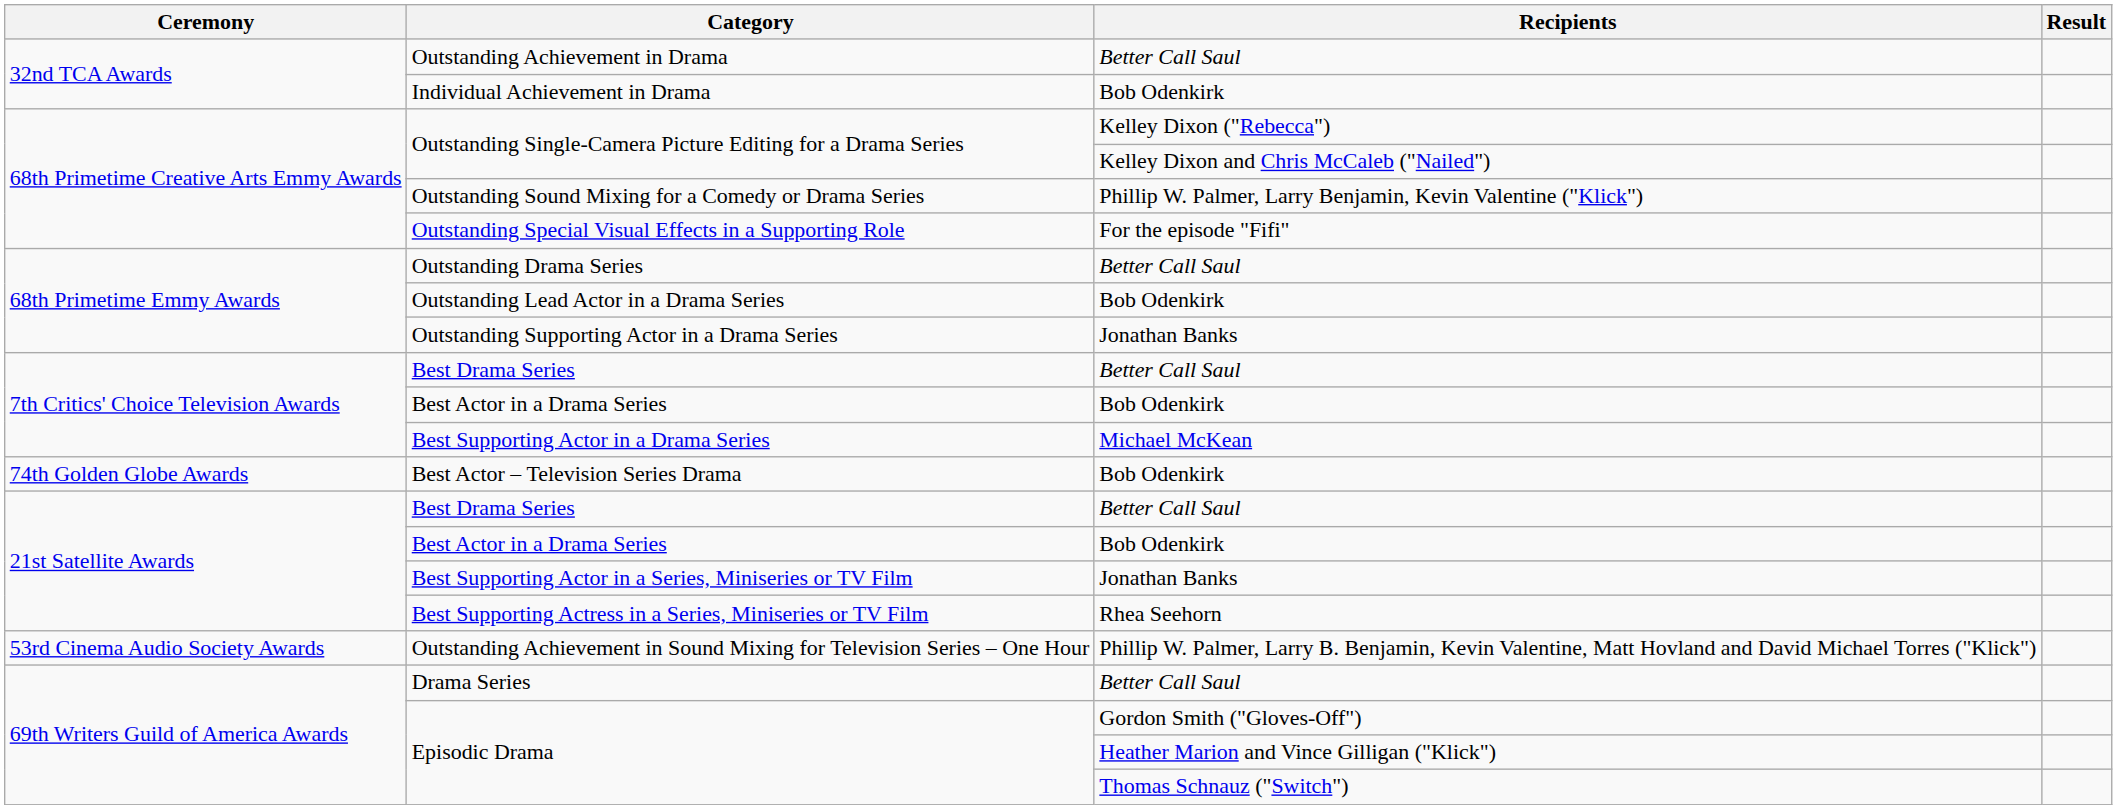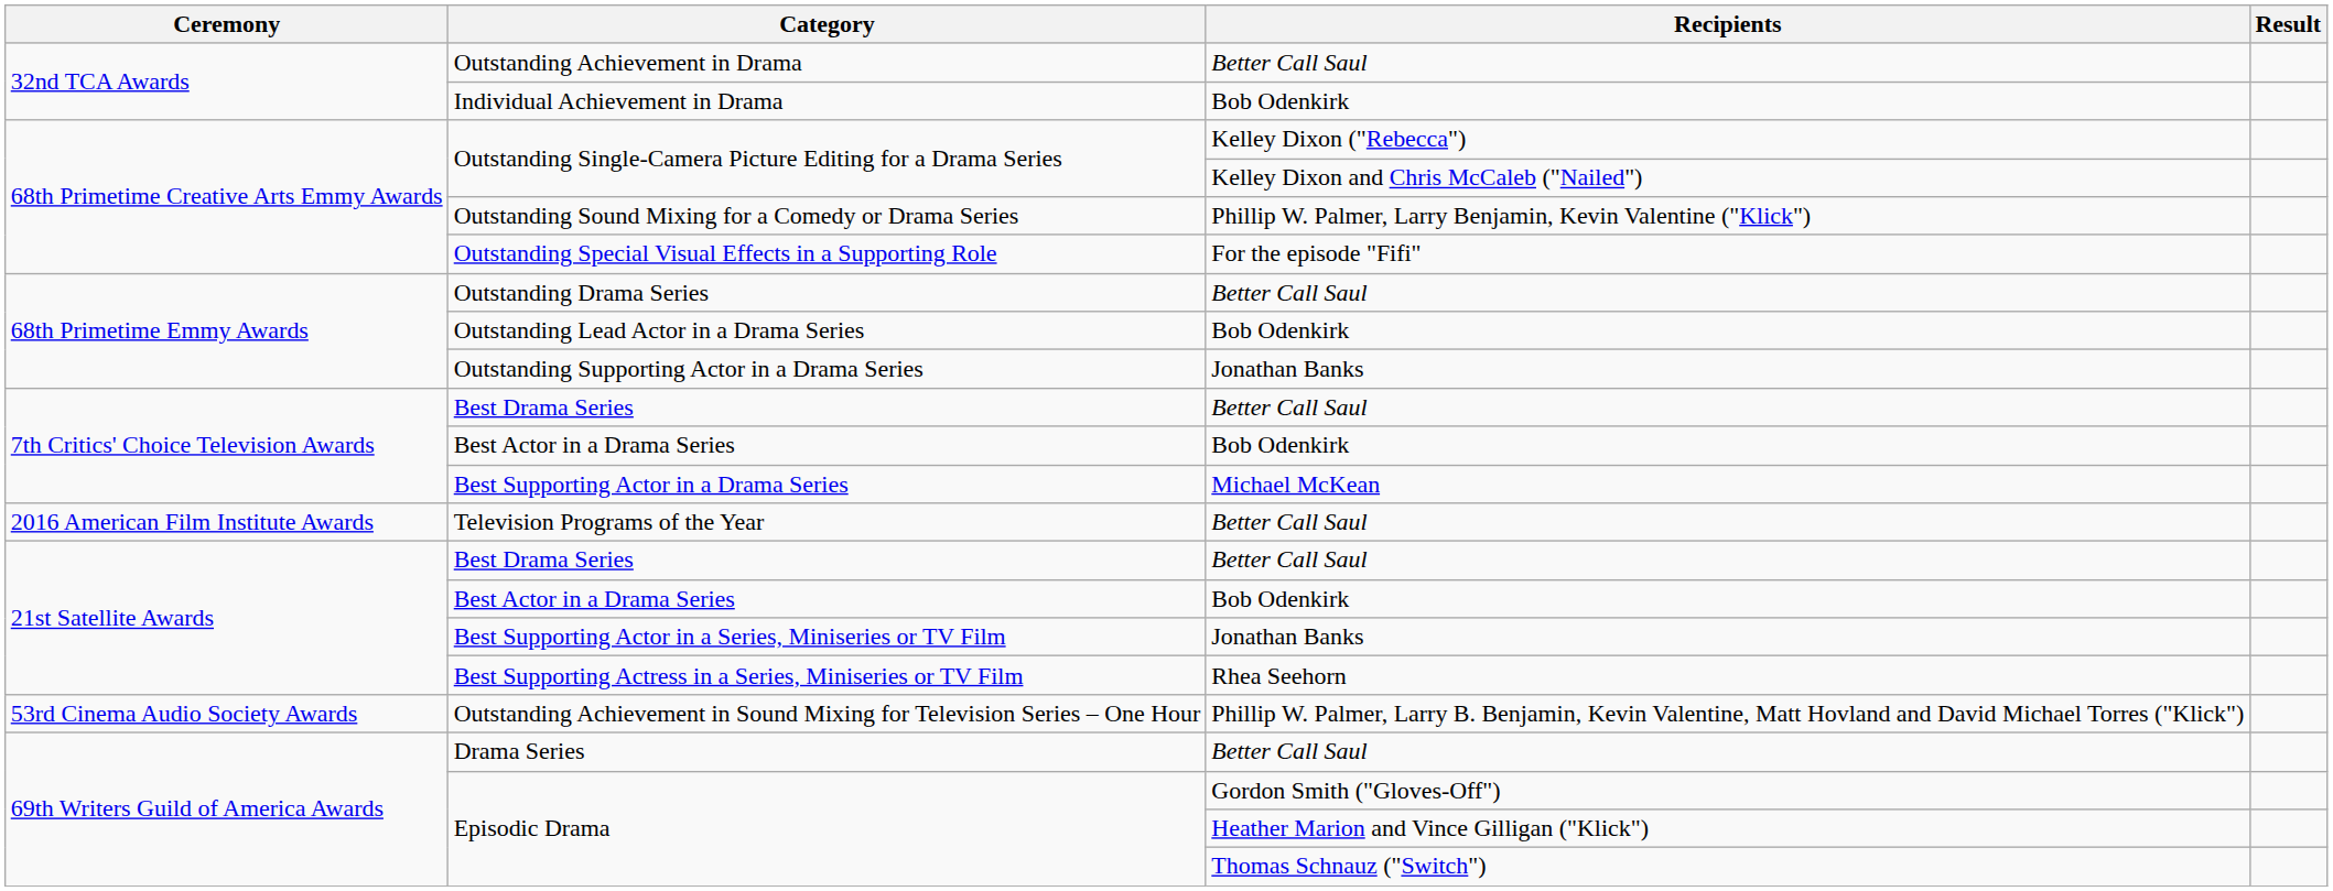 <table class="wikitable sortable">
 <tr>
 <th align="left">Ceremony</th>
 <th align="left">Category</th>
 <th align="left">Recipients</th>
 <th align="left">Result</th>
 </tr>
 <tr>
 <td rowspan=2><a href='#'>32nd TCA Awards</a></td>
 <td>Outstanding Achievement in Drama</td>
 <td><em>Better Call Saul</em></td>
 <td></td>
 </tr>
 <tr>
 <td>Individual Achievement in Drama</td>
 <td>Bob Odenkirk</td>
 <td></td>
 </tr>
 <tr>
 <td rowspan=4><a href='#'>68th Primetime Creative Arts Emmy Awards</a></td>
 <td rowspan=2>Outstanding Single-Camera Picture Editing for a Drama Series</td>
 <td>Kelley Dixon ("<a href='#'>Rebecca</a>")</td>
 <td></td>
 </tr>
 <tr>
 <td>Kelley Dixon and <a href='#'>Chris McCaleb</a> ("<a href='#'>Nailed</a>")</td>
 <td></td>
 </tr>
 <tr>
 <td>Outstanding Sound Mixing for a Comedy or Drama Series</td>
 <td>Phillip W. Palmer, Larry Benjamin, Kevin Valentine ("<a href='#'>Klick</a>")</td>
 <td></td>
 </tr>
 <tr>
 <td><a href='#'>Outstanding Special Visual Effects in a Supporting Role</a></td>
 <td>For the episode "Fifi"</td>
 <td></td>
 </tr>
 <tr>
 <td rowspan="3"><a href='#'>68th Primetime Emmy Awards</a></td>
 <td>Outstanding Drama Series</td>
 <td><em>Better Call Saul</em></td>
 <td></td>
 </tr>
 <tr>
 <td>Outstanding Lead Actor in a Drama Series</td>
 <td>Bob Odenkirk</td>
 <td></td>
 </tr>
 <tr>
 <td>Outstanding Supporting Actor in a Drama Series</td>
 <td>Jonathan Banks</td>
 <td></td>
 </tr>
 <tr>
 <td rowspan=3><a href='#'>7th Critics' Choice Television Awards</a></td>
 <td><a href='#'>Best Drama Series</a></td>
 <td><em>Better Call Saul</em></td>
 <td></td>
 </tr>
 <tr>
 <td>Best Actor in a Drama Series</td>
 <td>Bob Odenkirk</td>
 <td></td>
 </tr>
 <tr>
 <td><a href='#'>Best Supporting Actor in a Drama Series</a></td>
 <td><a href='#'>Michael McKean</a></td>
 <td></td>
 </tr>
 <tr>
-<td rowspan=1><a href='#'>74th Golden Globe Awards</a></td>
-<td>Best Actor – Television Series Drama</td>
-<td>Bob Odenkirk</td>
+<td><a href='#'>2016 American Film Institute Awards</a></td>
+<td>Television Programs of the Year</td>
+<td><em>Better Call Saul</em></td>
 <td></td>
 </tr>
 <tr>
 <td rowspan=4><a href='#'>21st Satellite Awards</a></td>
 <td><a href='#'>Best Drama Series</a></td>
 <td><em>Better Call Saul</em></td>
 <td></td>
 </tr>
 <tr>
 <td><a href='#'>Best Actor in a Drama Series</a></td>
 <td>Bob Odenkirk</td>
 <td></td>
 </tr>
 <tr>
 <td><a href='#'>Best Supporting Actor in a Series, Miniseries or TV Film</a></td>
 <td>Jonathan Banks</td>
 <td></td>
 </tr>
 <tr>
 <td><a href='#'>Best Supporting Actress in a Series, Miniseries or TV Film</a></td>
 <td>Rhea Seehorn</td>
 <td></td>
 </tr>
 <tr>
 <td rowspan=1><a href='#'>53rd Cinema Audio Society Awards</a></td>
 <td>Outstanding Achievement in Sound Mixing for Television Series – One Hour</td>
 <td>Phillip W. Palmer, Larry B. Benjamin, Kevin Valentine, Matt Hovland and David Michael Torres ("Klick")</td>
 <td></td>
 </tr>
 <tr>
 <td rowspan=4><a href='#'>69th Writers Guild of America Awards</a></td>
 <td>Drama Series</td>
 <td><em>Better Call Saul</em></td>
 <td></td>
 </tr>
 <tr>
 <td rowspan=3>Episodic Drama</td>
 <td>Gordon Smith ("Gloves-Off")</td>
 <td></td>
 </tr>
 <tr>
 <td><a href='#'>Heather Marion</a> and Vince Gilligan ("Klick")</td>
 <td></td>
 </tr>
 <tr>
 <td><a href='#'>Thomas Schnauz</a> ("<a href='#'>Switch</a>")</td>
 <td></td>
 </tr>
 </table>
